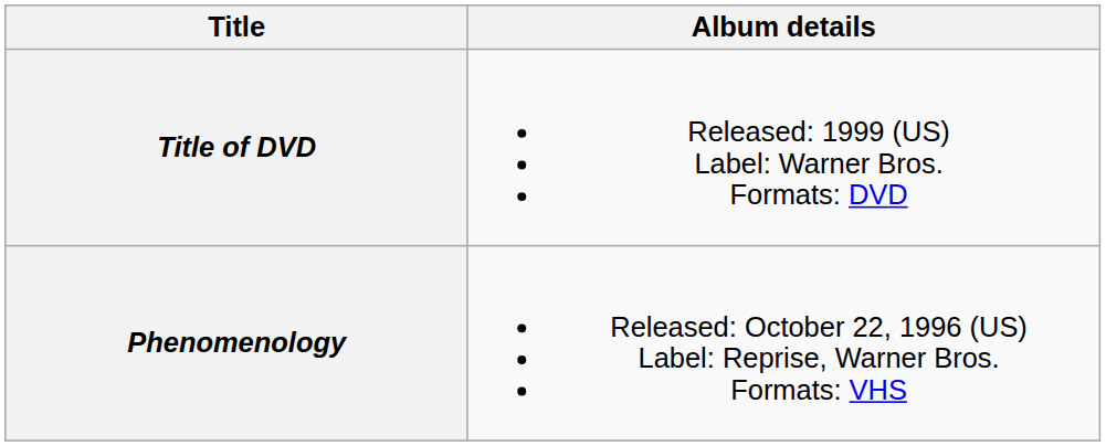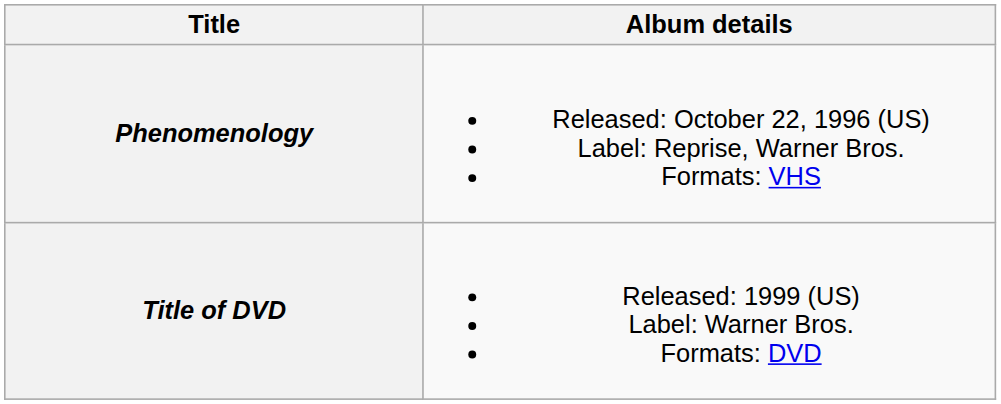 <table class="wikitable plainrowheaders" style="text-align:center;">
 <tr>
 <th scope="col" style="width:16em;">Title</th>
 <th scope="col" style="width:22em;">Album details</th>
 </tr>
 <tr>
+<th scope="row"><em>Phenomenology</em></th>
+<td><br><ul><li>Released: October 22, 1996 <span>(US)</span></li><li>Label: Reprise, Warner Bros.</li><li>Formats: <a href='#'>VHS</a></li></ul></td>
+</tr>
+<tr>
 <th scope="row"><em>Title of DVD</em></th>
 <td><br><ul><li>Released: 1999 <span>(US)</span></li><li>Label: Warner Bros.</li><li>Formats: <a href='#'>DVD</a></li></ul></td>
 </tr>
-<tr>
-<th scope="row"><em>Phenomenology</em></th>
-<td><br><ul><li>Released: October 22, 1996 <span>(US)</span></li><li>Label: Reprise, Warner Bros.</li><li>Formats: <a href='#'>VHS</a></li></ul></td>
-</tr>
 </table>
